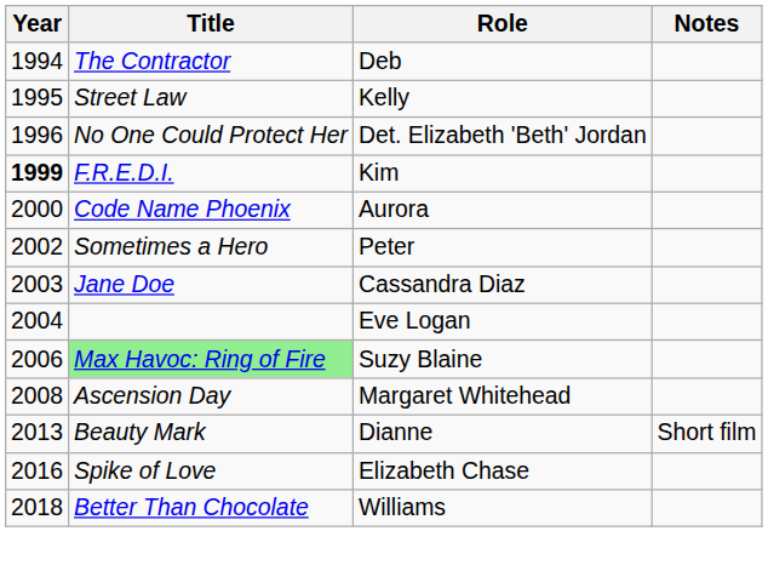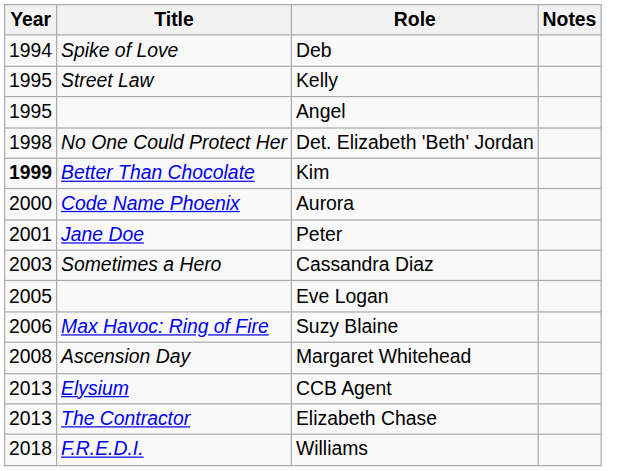 <table class="wikitable sortable">
 <tr>
 <th>Year</th>
 <th>Title</th>
 <th>Role</th>
 <th class="unsortable">Notes</th>
 </tr>
 <tr>
 <td>1994</td>
-<td data-sort-value="Contractor, The"><em><a href='#'>The Contractor</a></em></td>
+<td><em>Spike of Love</em></td>
 <td>Deb</td>
 <td></td>
 </tr>
 <tr>
 <td>1995</td>
 <td><em>Street Law</em></td>
 <td>Kelly</td>
 <td></td>
 </tr>
 <tr>
-<td>1996</td>
+<td>1995</td>
+<td><em></em></td>
+<td>Angel</td>
+<td></td>
+</tr>
+<tr>
+<td>1998</td>
 <td><em>No One Could Protect Her</em></td>
 <td>Det. Elizabeth 'Beth' Jordan</td>
 <td></td>
 </tr>
 <tr>
 <td><strong>1999</strong></td>
-<td><em><a href='#'>F.R.E.D.I.</a></em></td>
+<td><em><a href='#'>Better Than Chocolate</a></em></td>
 <td>Kim</td>
 <td></td>
 </tr>
 <tr>
 <td>2000</td>
 <td><em><a href='#'>Code Name Phoenix</a></em></td>
 <td>Aurora</td>
 <td></td>
 </tr>
 <tr>
-<td>2002</td>
-<td><em>Sometimes a Hero</em></td>
+<td>2001</td>
+<td><em><a href='#'>Jane Doe</a></em></td>
 <td>Peter</td>
 <td></td>
 </tr>
 <tr>
 <td>2003</td>
-<td><em><a href='#'>Jane Doe</a></em></td>
+<td><em>Sometimes a Hero</em></td>
 <td>Cassandra Diaz</td>
 <td></td>
 </tr>
 <tr>
-<td>2004</td>
+<td>2005</td>
 <td><em></em></td>
 <td>Eve Logan</td>
 <td></td>
 </tr>
 <tr>
 <td>2006</td>
-<td style="background: lightgreen;"><em><a href='#'>Max Havoc: Ring of Fire</a></em></td>
+<td><em><a href='#'>Max Havoc: Ring of Fire</a></em></td>
 <td>Suzy Blaine</td>
 <td></td>
 </tr>
 <tr>
 <td>2008</td>
 <td><em>Ascension Day</em></td>
 <td>Margaret Whitehead</td>
 <td></td>
 </tr>
 <tr>
 <td>2013</td>
-<td><em>Beauty Mark</em></td>
-<td>Dianne</td>
-<td>Short film</td>
+<td><em><a href='#'>Elysium</a></em></td>
+<td>CCB Agent</td>
+<td></td>
 </tr>
 <tr>
-<td>2016</td>
-<td><em>Spike of Love</em></td>
+<td>2013</td>
+<td data-sort-value="Contractor, The"><em><a href='#'>The Contractor</a></em></td>
 <td>Elizabeth Chase</td>
 <td></td>
 </tr>
 <tr>
 <td>2018</td>
-<td><em><a href='#'>Better Than Chocolate</a></em></td>
+<td><em><a href='#'>F.R.E.D.I.</a></em></td>
 <td>Williams</td>
 <td></td>
 </tr>
 </table>
